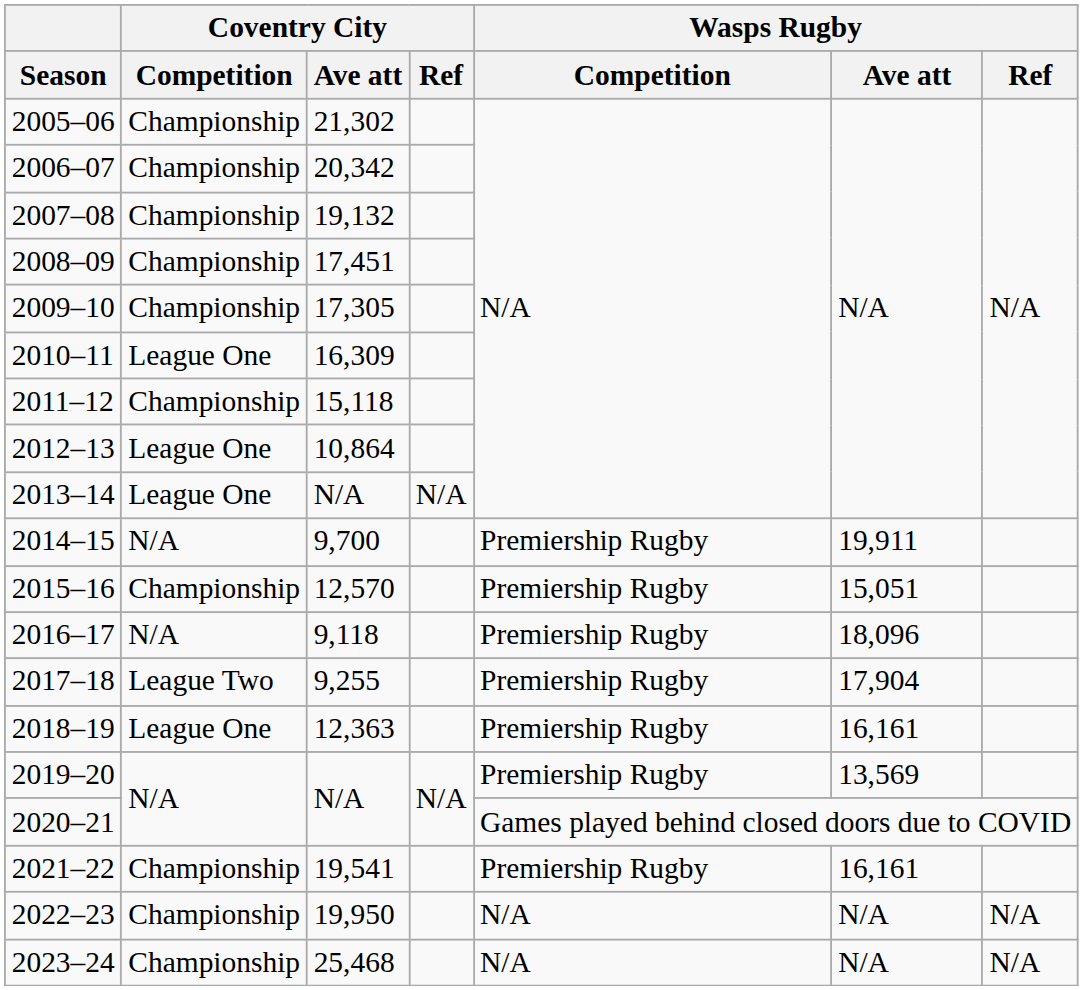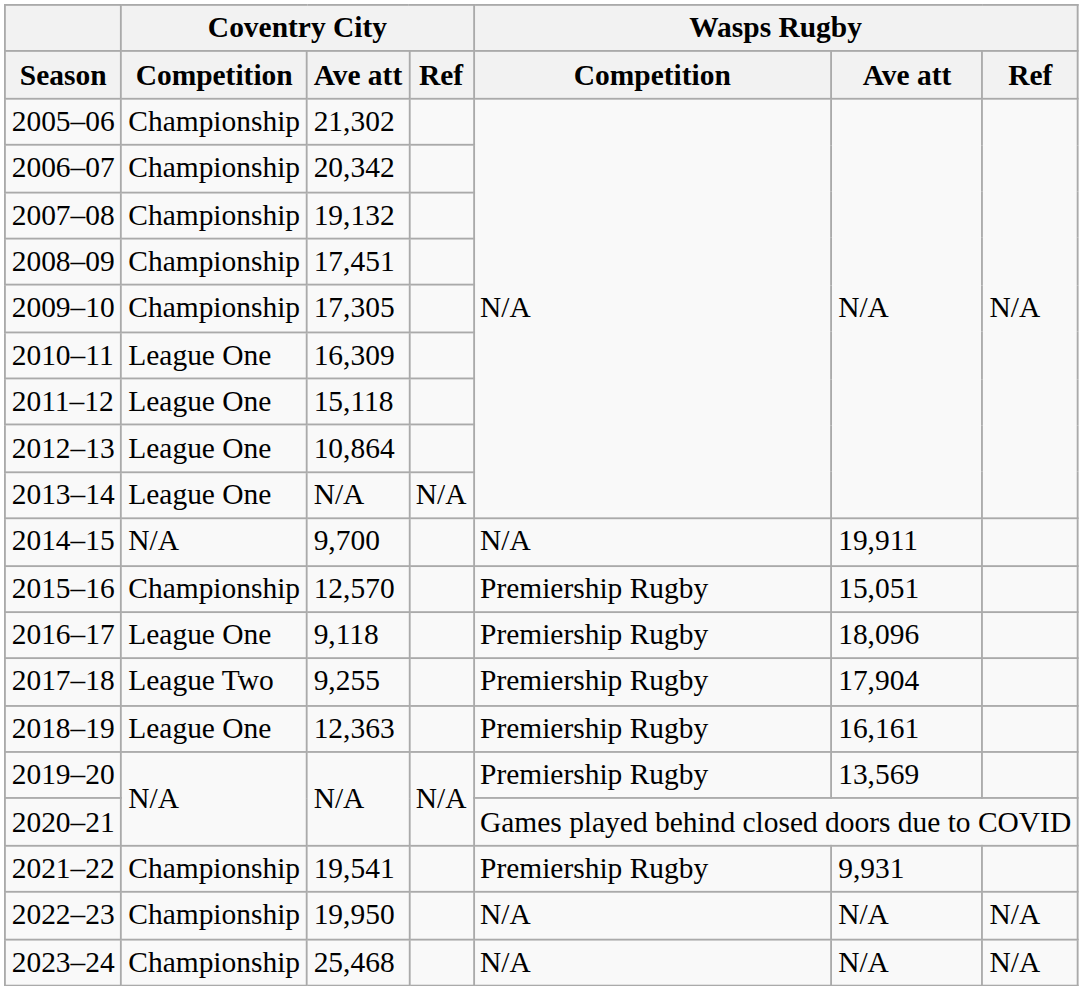 <table class="wikitable">
 <tr>
 <th></th>
 <th colspan="3"><strong>Coventry City</strong></th>
 <th colspan="3">Wasps Rugby</th>
 </tr>
 <tr>
 <th>Season</th>
 <th>Competition</th>
 <th>Ave att</th>
 <th>Ref</th>
 <th>Competition</th>
 <th>Ave att</th>
 <th>Ref</th>
 </tr>
 <tr>
 <td>2005–06</td>
 <td>Championship</td>
 <td>21,302</td>
 <td></td>
 <td rowspan="9">N/A</td>
 <td rowspan="9">N/A</td>
 <td rowspan="9">N/A</td>
 </tr>
 <tr>
 <td>2006–07</td>
 <td>Championship</td>
 <td>20,342</td>
 <td></td>
 </tr>
 <tr>
 <td>2007–08</td>
 <td>Championship</td>
 <td>19,132</td>
 <td></td>
 </tr>
 <tr>
 <td>2008–09</td>
 <td>Championship</td>
 <td>17,451</td>
 <td></td>
 </tr>
 <tr>
 <td>2009–10</td>
 <td>Championship</td>
 <td>17,305</td>
 <td></td>
 </tr>
 <tr>
 <td>2010–11</td>
 <td>League One</td>
 <td>16,309</td>
 <td></td>
 </tr>
 <tr>
 <td>2011–12</td>
-<td>Championship</td>
+<td>League One</td>
 <td>15,118</td>
 <td></td>
 </tr>
 <tr>
 <td>2012–13</td>
 <td>League One</td>
 <td>10,864</td>
 <td></td>
 </tr>
 <tr>
 <td>2013–14</td>
 <td>League One</td>
 <td>N/A</td>
 <td>N/A</td>
 </tr>
 <tr>
 <td>2014–15</td>
 <td>N/A</td>
 <td>9,700</td>
 <td></td>
-<td>Premiership Rugby</td>
+<td>N/A</td>
 <td>19,911</td>
 <td></td>
 </tr>
 <tr>
 <td>2015–16</td>
 <td>Championship</td>
 <td>12,570</td>
 <td></td>
 <td>Premiership Rugby</td>
 <td>15,051</td>
 <td></td>
 </tr>
 <tr>
 <td>2016–17</td>
-<td>N/A</td>
+<td>League One</td>
 <td>9,118</td>
 <td></td>
 <td>Premiership Rugby</td>
 <td>18,096</td>
 <td></td>
 </tr>
 <tr>
 <td>2017–18</td>
 <td>League Two</td>
 <td>9,255</td>
 <td></td>
 <td>Premiership Rugby</td>
 <td>17,904</td>
 <td></td>
 </tr>
 <tr>
 <td>2018–19</td>
 <td>League One</td>
 <td>12,363</td>
 <td></td>
 <td>Premiership Rugby</td>
 <td>16,161</td>
 <td></td>
 </tr>
 <tr>
 <td>2019–20</td>
 <td rowspan="2">N/A</td>
 <td rowspan="2">N/A</td>
 <td rowspan="2">N/A</td>
 <td>Premiership Rugby</td>
 <td>13,569</td>
 <td></td>
 </tr>
 <tr>
 <td>2020–21</td>
 <td colspan="3">Games played behind closed doors due to COVID</td>
 </tr>
 <tr>
 <td>2021–22</td>
 <td>Championship</td>
 <td>19,541</td>
 <td></td>
 <td>Premiership Rugby</td>
-<td>16,161</td>
+<td>9,931</td>
 <td></td>
 </tr>
 <tr>
 <td>2022–23</td>
 <td>Championship</td>
 <td>19,950</td>
 <td></td>
 <td>N/A</td>
 <td>N/A</td>
 <td>N/A</td>
 </tr>
 <tr>
 <td>2023–24</td>
 <td>Championship</td>
 <td>25,468</td>
 <td></td>
 <td>N/A</td>
 <td>N/A</td>
 <td>N/A</td>
 </tr>
 </table>
